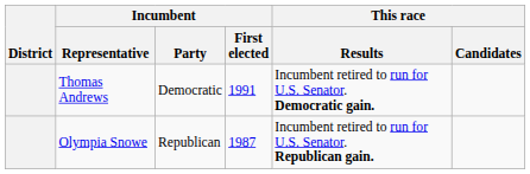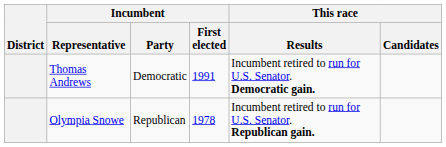 <table class=wikitable>
 <tr valign=bottom>
 <th rowspan=2>District</th>
 <th colspan=3>Incumbent</th>
 <th colspan=2>This race</th>
 </tr>
 <tr valign=bottom>
 <th>Representative</th>
 <th>Party</th>
 <th>First<br>elected</th>
 <th>Results</th>
 <th>Candidates</th>
 </tr>
 <tr>
 <th></th>
 <td><a href='#'>Thomas Andrews</a></td>
 <td>Democratic</td>
 <td><a href='#'>1991</a></td>
 <td>Incumbent retired to <a href='#'>run for U.S. Senator</a>.<br><strong>Democratic gain.</strong></td>
 <td nowrap></td>
 </tr>
 <tr>
 <th></th>
 <td><a href='#'>Olympia Snowe</a></td>
 <td>Republican</td>
-<td><a href='#'>1987</a></td>
+<td><a href='#'>1978</a></td>
 <td>Incumbent retired to <a href='#'>run for U.S. Senator</a>.<br><strong>Republican gain.</strong></td>
 <td nowrap></td>
 </tr>
 </table>
